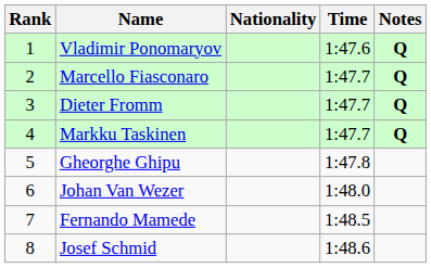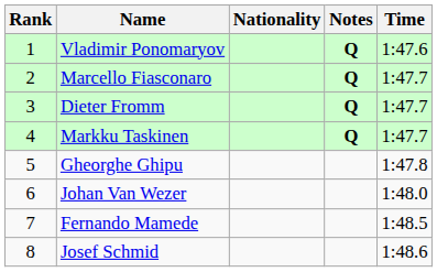 <table class="wikitable sortable" style="text-align:center">
 <tr>
 <th>Rank</th>
 <th>Name</th>
 <th>Nationality</th>
+<th>Notes</th>
 <th>Time</th>
-<th>Notes</th>
 </tr>
 <tr bgcolor=ccffcc>
 <td>1</td>
 <td align=left><a href='#'>Vladimir Ponomaryov</a></td>
 <td align=left></td>
+<td><strong>Q</strong></td>
 <td>1:47.6</td>
-<td><strong>Q</strong></td>
 </tr>
 <tr bgcolor=ccffcc>
 <td>2</td>
 <td align=left><a href='#'>Marcello Fiasconaro</a></td>
 <td align=left></td>
+<td><strong>Q</strong></td>
 <td>1:47.7</td>
-<td><strong>Q</strong></td>
 </tr>
 <tr bgcolor=ccffcc>
 <td>3</td>
 <td align=left><a href='#'>Dieter Fromm</a></td>
 <td align=left></td>
+<td><strong>Q</strong></td>
 <td>1:47.7</td>
-<td><strong>Q</strong></td>
 </tr>
 <tr bgcolor=ccffcc>
 <td>4</td>
 <td align=left><a href='#'>Markku Taskinen</a></td>
 <td align=left></td>
+<td><strong>Q</strong></td>
 <td>1:47.7</td>
-<td><strong>Q</strong></td>
 </tr>
 <tr>
 <td>5</td>
 <td align=left><a href='#'>Gheorghe Ghipu</a></td>
 <td align=left></td>
+<td></td>
 <td>1:47.8</td>
-<td></td>
 </tr>
 <tr>
 <td>6</td>
 <td align=left><a href='#'>Johan Van Wezer</a></td>
 <td align=left></td>
+<td></td>
 <td>1:48.0</td>
-<td></td>
 </tr>
 <tr>
 <td>7</td>
 <td align=left><a href='#'>Fernando Mamede</a></td>
 <td align=left></td>
+<td></td>
 <td>1:48.5</td>
-<td></td>
 </tr>
 <tr>
 <td>8</td>
 <td align=left><a href='#'>Josef Schmid</a></td>
 <td align=left></td>
+<td></td>
 <td>1:48.6</td>
-<td></td>
 </tr>
 </table>
